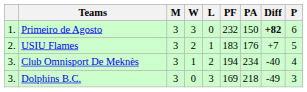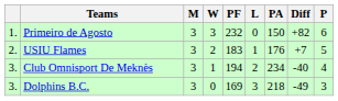 <table class="wikitable" style="text-align:center">
 <tr>
 <th width=15></th>
 <th width=220>Teams</th>
 <th width=20>M</th>
 <th width=20>W</th>
+<th width=20>PF</th>
 <th width=20>L</th>
-<th width=20>PF</th>
 <th width=20>PA</th>
 <th width=30>Diff</th>
 <th width=20>P</th>
 </tr>
 <tr style="background: #ccffcc;">
 <td>1.</td>
 <td align=left> <a href='#'>Primeiro de Agosto</a></td>
 <td>3</td>
 <td>3</td>
+<td>232</td>
 <td>0</td>
-<td>232</td>
 <td>150</td>
-<td><strong>+82</strong></td>
+<td>+82</td>
 <td>6</td>
 </tr>
 <tr style="background: #ccffcc;">
 <td>2.</td>
 <td align=left> <a href='#'>USIU Flames</a></td>
 <td>3</td>
 <td>2</td>
+<td>183</td>
 <td>1</td>
-<td>183</td>
 <td>176</td>
 <td>+7</td>
 <td>5</td>
 </tr>
 <tr style="background: #ccffcc;">
 <td>3.</td>
 <td align=left> <a href='#'>Club Omnisport De Meknès</a></td>
 <td>3</td>
 <td>1</td>
+<td>194</td>
 <td>2</td>
-<td>194</td>
 <td>234</td>
 <td>-40</td>
 <td>4</td>
 </tr>
 <tr style="background: #ccffcc;">
 <td>3.</td>
 <td align=left> <a href='#'>Dolphins B.C.</a></td>
 <td>3</td>
 <td>0</td>
+<td>169</td>
 <td>3</td>
-<td>169</td>
 <td>218</td>
 <td>-49</td>
 <td>3</td>
 </tr>
 </table>
